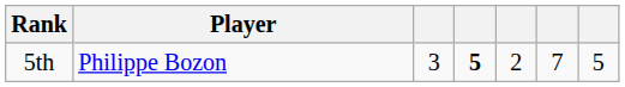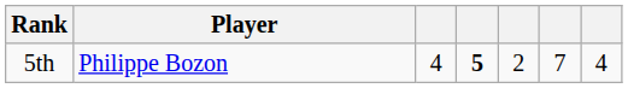 <table class="wikitable">
 <tr>
 <th width="20">Rank</th>
 <th width="220">Player</th>
 <th width="20"></th>
 <th width="20"></th>
 <th width="20"></th>
 <th width="20"></th>
 <th width="20"></th>
 </tr>
 <tr align=center>
 <td>5th</td>
 <td align=left><a href='#'>Philippe Bozon</a></td>
-<td>3</td>
+<td>4</td>
 <td><strong>5</strong></td>
 <td>2</td>
 <td>7</td>
-<td>5</td>
+<td>4</td>
 </tr>
 </table>
